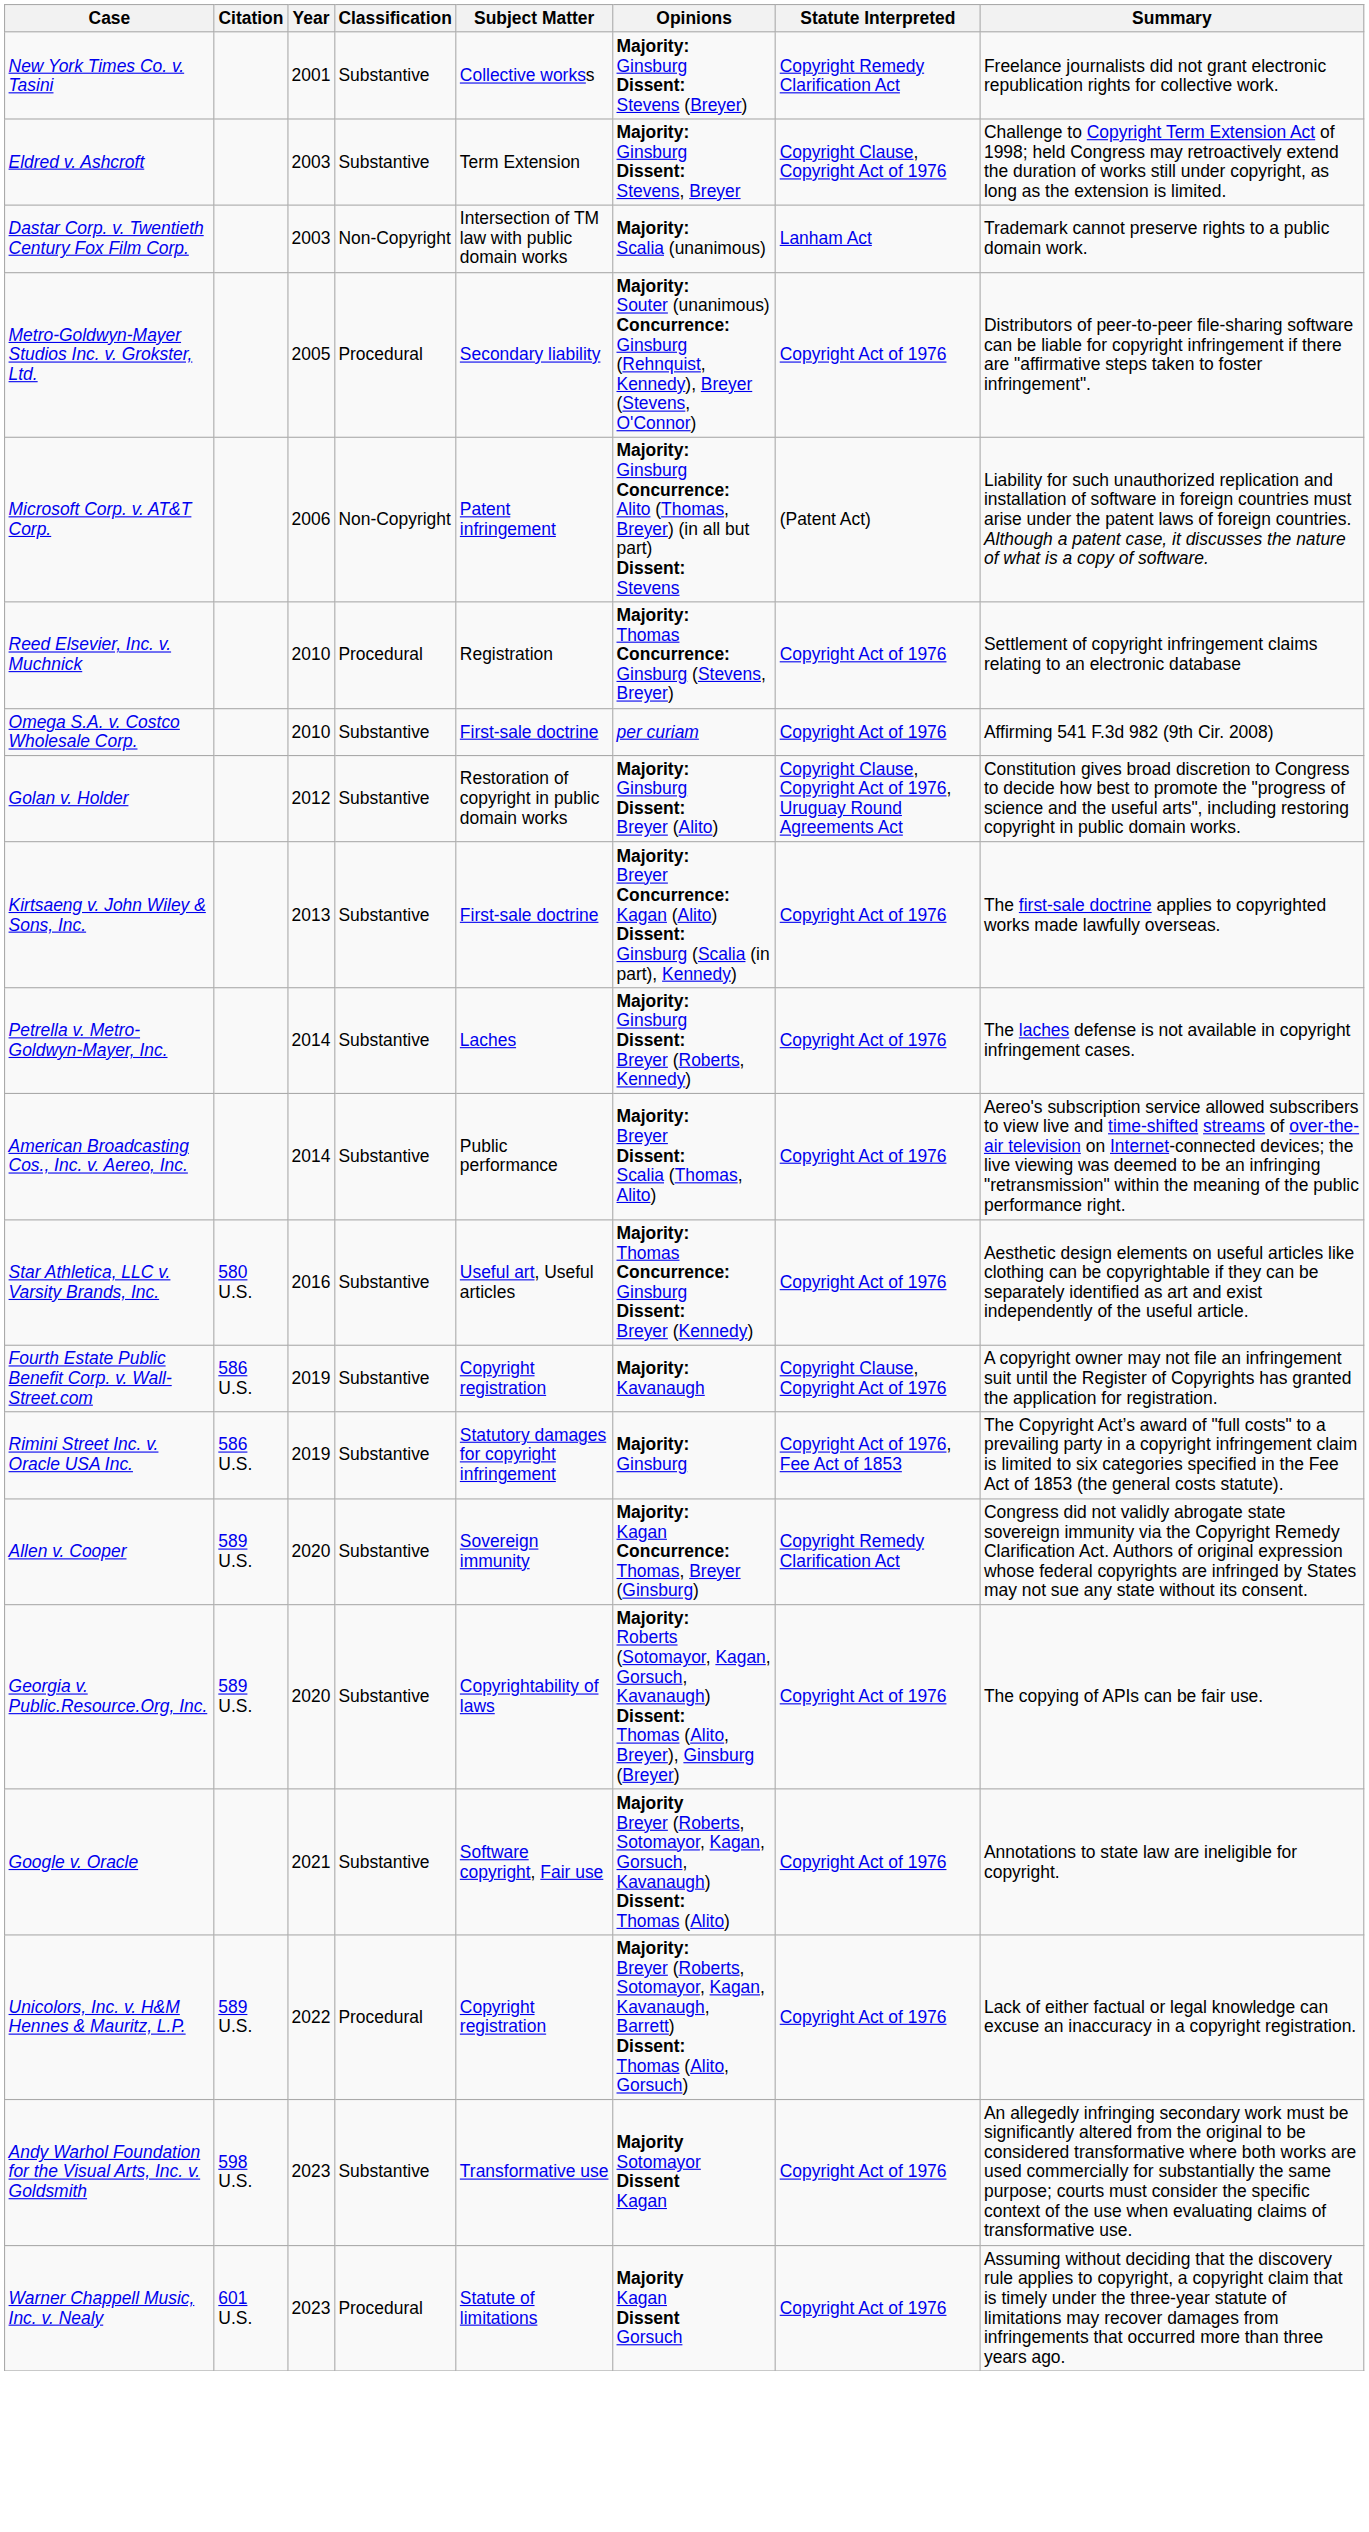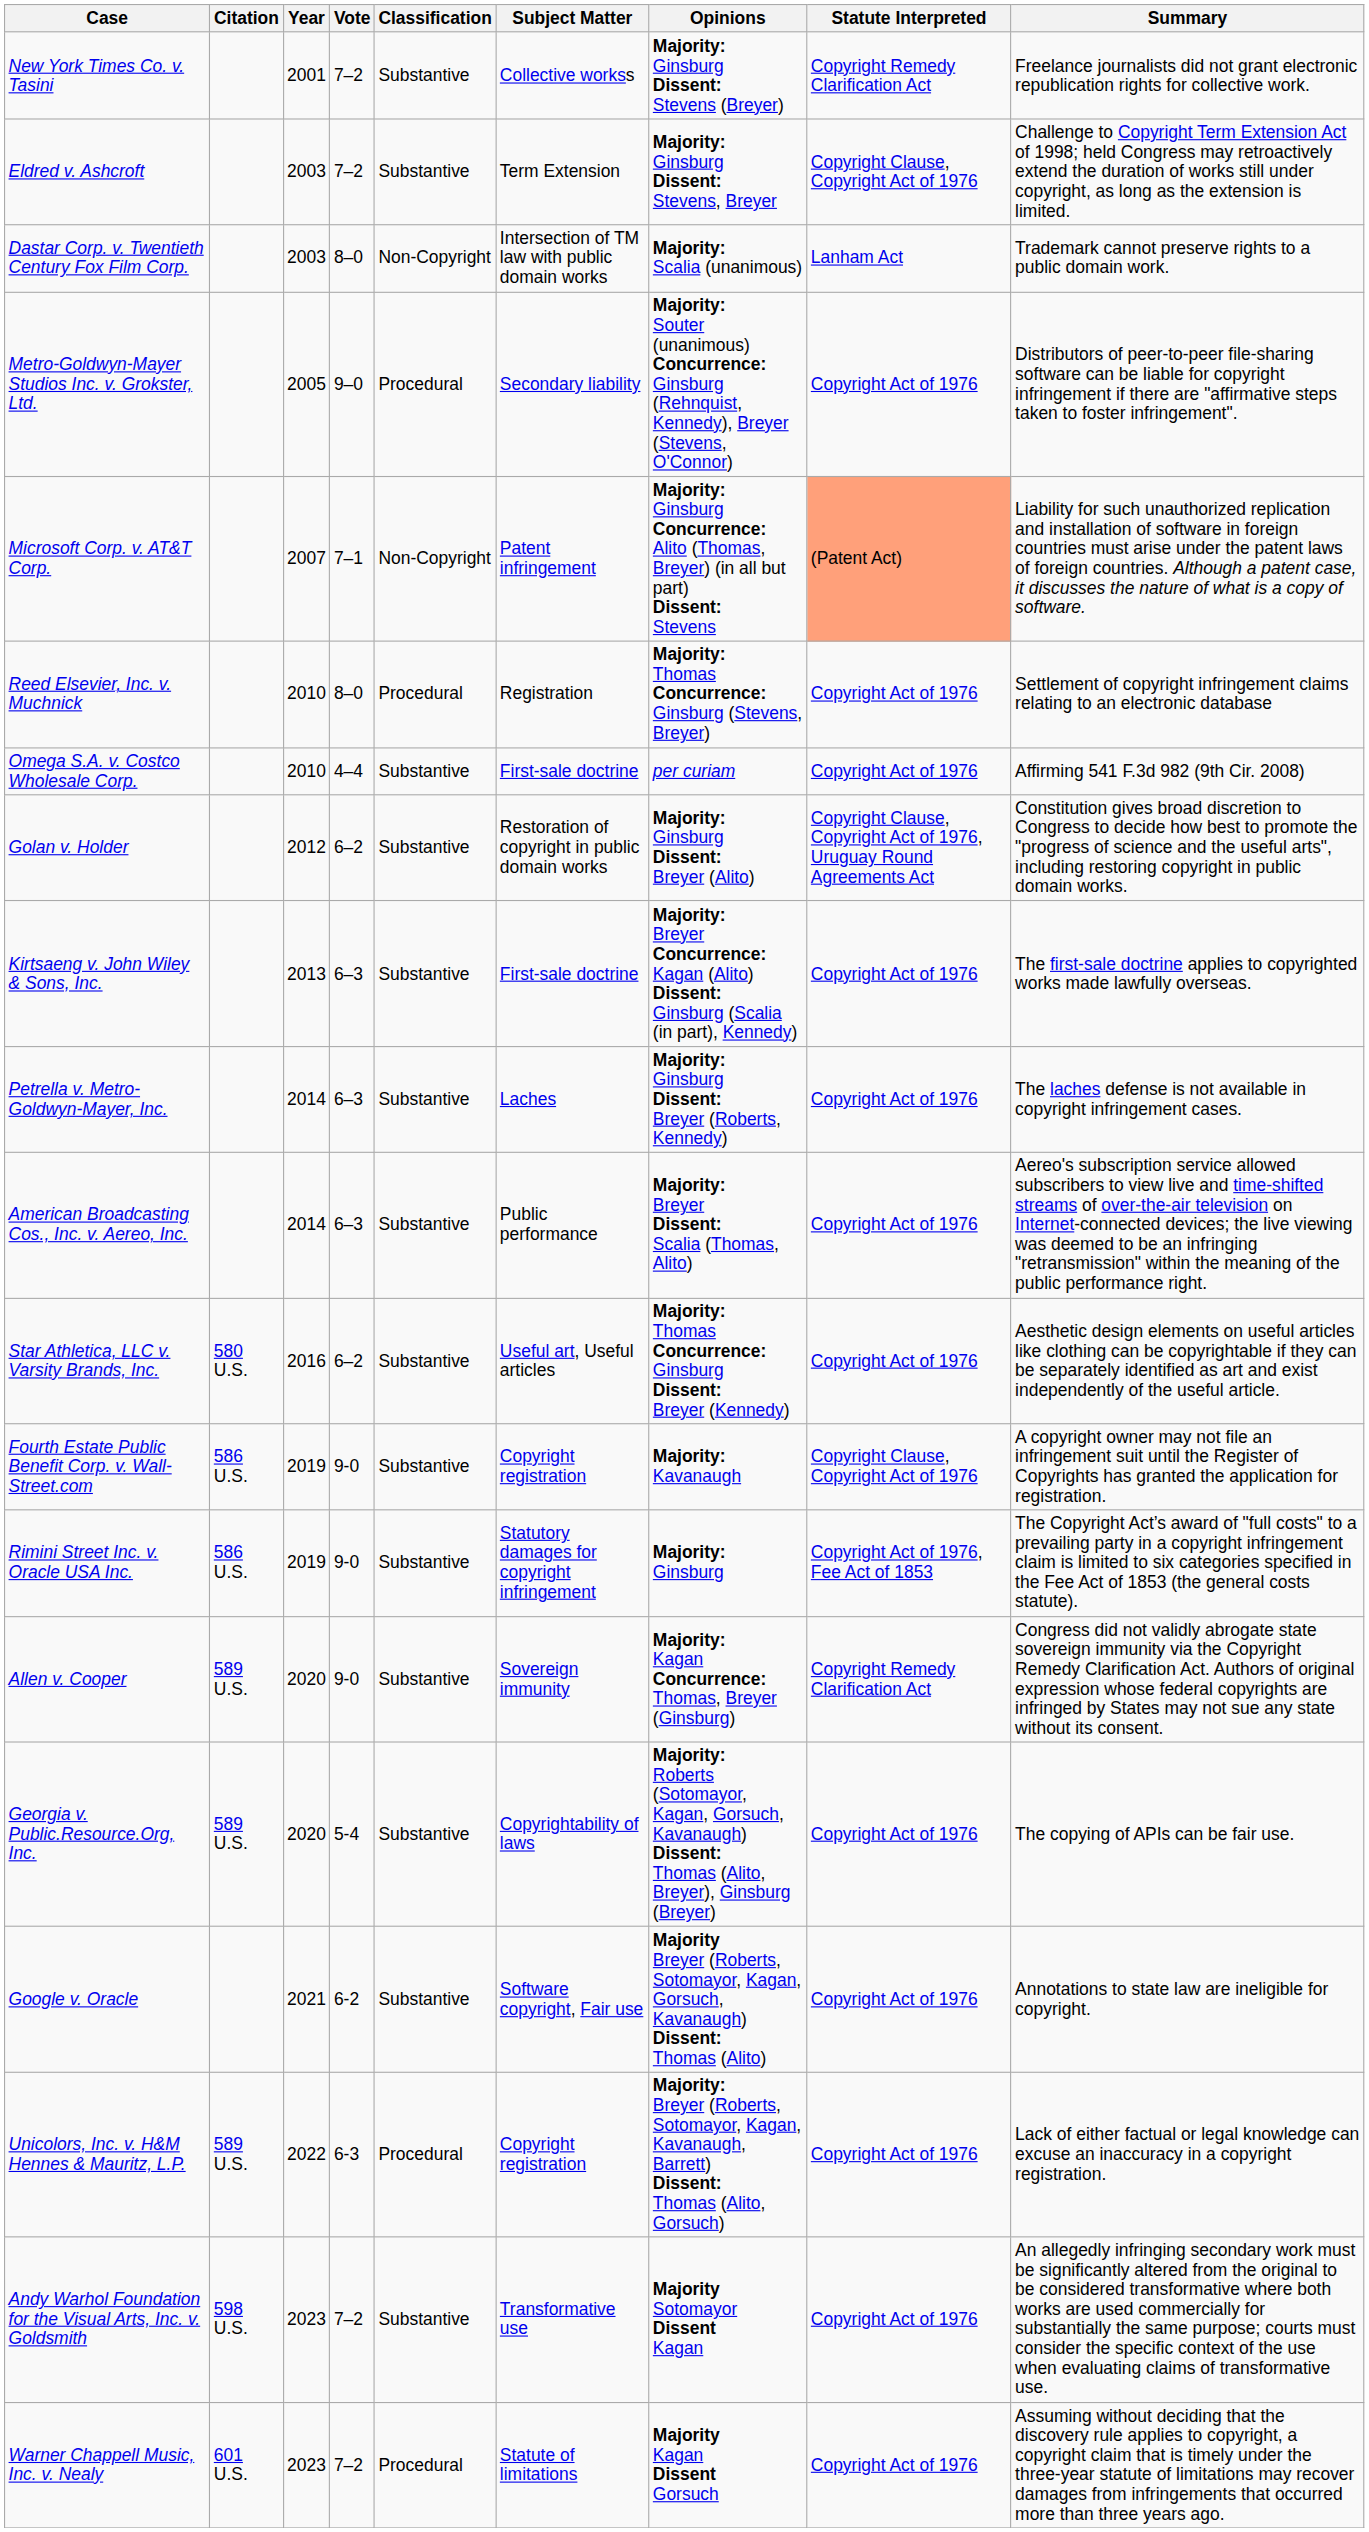 <table class="wikitable sortable" border="1">
 <tr>
 <th><strong>Case</strong></th>
 <th><strong>Citation</strong></th>
 <th><strong>Year</strong></th>
+<th><strong>Vote</strong></th>
 <th><strong>Classification</strong></th>
 <th class="unsortable"><strong>Subject Matter</strong></th>
 <th class="unsortable"><strong>Opinions</strong></th>
 <th class="unsortable" width="180"><strong>Statute Interpreted</strong></th>
 <th class="unsortable"><strong>Summary</strong></th>
 </tr>
 <tr>
 <td><em><a href='#'>New York Times Co. v. Tasini</a></em></td>
 <td></td>
 <td>2001</td>
+<td>7–2</td>
 <td>Substantive</td>
 <td><a href='#'>Collective works</a>s</td>
 <td><strong>Majority:</strong><br> <a href='#'>Ginsburg</a> <br> <strong>Dissent:</strong><br><a href='#'>Stevens</a> (<a href='#'>Breyer</a>)</td>
 <td><a href='#'>Copyright Remedy Clarification Act</a></td>
 <td>Freelance journalists did not grant electronic republication rights for collective work.</td>
 </tr>
 <tr>
 <td><em><a href='#'>Eldred v. Ashcroft</a></em></td>
 <td></td>
 <td>2003</td>
+<td>7–2</td>
 <td>Substantive</td>
 <td>Term Extension</td>
 <td><strong>Majority:</strong><br> <a href='#'>Ginsburg</a> <br> <strong>Dissent:</strong><br><a href='#'>Stevens</a>, <a href='#'>Breyer</a></td>
 <td><a href='#'>Copyright Clause</a>,<br><a href='#'>Copyright Act of 1976</a></td>
 <td>Challenge to <a href='#'>Copyright Term Extension Act</a> of 1998; held Congress may retroactively extend the duration of works still under copyright, as long as the extension is limited.</td>
 </tr>
 <tr>
 <td><em><a href='#'>Dastar Corp. v. Twentieth Century Fox Film Corp.</a></em></td>
 <td></td>
 <td>2003</td>
+<td>8–0</td>
 <td>Non-Copyright</td>
 <td>Intersection of TM law with public domain works</td>
 <td><strong>Majority:</strong><br> <a href='#'>Scalia</a> (unanimous)</td>
 <td><a href='#'>Lanham Act</a></td>
 <td>Trademark cannot preserve rights to a public domain work.</td>
 </tr>
 <tr>
 <td><em><a href='#'>Metro-Goldwyn-Mayer Studios Inc. v. Grokster, Ltd.</a></em></td>
 <td></td>
 <td>2005</td>
+<td>9–0</td>
 <td>Procedural</td>
 <td><a href='#'>Secondary liability</a></td>
 <td><strong>Majority:</strong><br> <a href='#'>Souter</a> (unanimous) <br> <strong>Concurrence:</strong><br><a href='#'>Ginsburg</a> (<a href='#'>Rehnquist</a>, <a href='#'>Kennedy</a>), <a href='#'>Breyer</a> (<a href='#'>Stevens</a>, <a href='#'>O'Connor</a>)</td>
 <td><a href='#'>Copyright Act of 1976</a></td>
 <td>Distributors of peer-to-peer file-sharing software can be liable for copyright infringement if there are "affirmative steps taken to foster infringement".</td>
 </tr>
 <tr>
 <td><em><a href='#'>Microsoft Corp. v. AT&T Corp.</a></em></td>
 <td></td>
-<td>2006</td>
+<td>2007</td>
+<td>7–1</td>
 <td>Non-Copyright</td>
 <td><a href='#'>Patent infringement</a></td>
 <td><strong>Majority:</strong><br> <a href='#'>Ginsburg</a><br> <strong>Concurrence:</strong><br><a href='#'>Alito</a> (<a href='#'>Thomas</a>, <a href='#'>Breyer</a>) (in all but part)<br><strong>Dissent:</strong><br> <a href='#'>Stevens</a></td>
-<td> (Patent Act)</td>
+<td style="background: lightsalmon;"> (Patent Act)</td>
 <td>Liability for such unauthorized replication and installation of software in foreign countries must arise under the patent laws of foreign countries. <em>Although a patent case, it discusses the nature of what is a copy of software.</em></td>
 </tr>
 <tr>
 <td><em><a href='#'>Reed Elsevier, Inc. v. Muchnick</a></em></td>
 <td></td>
 <td>2010</td>
+<td>8–0</td>
 <td>Procedural</td>
 <td>Registration</td>
 <td><strong>Majority:</strong><br> <a href='#'>Thomas</a> <br> <strong>Concurrence:</strong><br><a href='#'>Ginsburg</a> (<a href='#'>Stevens</a>, <a href='#'>Breyer</a>)</td>
 <td><a href='#'>Copyright Act of 1976</a></td>
 <td>Settlement of copyright infringement claims relating to an electronic database</td>
 </tr>
 <tr>
 <td><em><a href='#'>Omega S.A. v. Costco Wholesale Corp.</a></em></td>
 <td></td>
 <td>2010</td>
+<td>4–4</td>
 <td>Substantive</td>
 <td><a href='#'>First-sale doctrine</a></td>
 <td><a href='#'><em>per curiam</em></a></td>
 <td><a href='#'>Copyright Act of 1976</a></td>
 <td>Affirming 541 F.3d 982 (9th Cir. 2008)</td>
 </tr>
 <tr>
 <td><em><a href='#'>Golan v. Holder</a></em></td>
 <td></td>
 <td>2012</td>
+<td>6–2</td>
 <td>Substantive</td>
 <td>Restoration of copyright in public domain works</td>
 <td><strong>Majority:</strong><br> <a href='#'>Ginsburg</a> <br> <strong>Dissent:</strong><br><a href='#'>Breyer</a> (<a href='#'>Alito</a>)</td>
 <td><a href='#'>Copyright Clause</a>,<br><a href='#'>Copyright Act of 1976</a>,<br><a href='#'>Uruguay Round Agreements Act</a></td>
 <td>Constitution gives broad discretion to Congress to decide how best to promote the "progress of science and the useful arts", including restoring copyright in public domain works.</td>
 </tr>
 <tr>
 <td><em><a href='#'>Kirtsaeng v. John Wiley & Sons, Inc.</a></em></td>
 <td></td>
 <td>2013</td>
+<td>6–3</td>
 <td>Substantive</td>
 <td><a href='#'>First-sale doctrine</a></td>
 <td><strong>Majority:</strong><br> <a href='#'>Breyer</a><br> <strong>Concurrence:</strong><br> <a href='#'>Kagan</a> (<a href='#'>Alito</a>) <br> <strong>Dissent:</strong><br> <a href='#'>Ginsburg</a> (<a href='#'>Scalia</a> (in part), <a href='#'>Kennedy</a>)</td>
 <td><a href='#'>Copyright Act of 1976</a></td>
 <td>The <a href='#'>first-sale doctrine</a> applies to copyrighted works made lawfully overseas.</td>
 </tr>
 <tr>
 <td><em><a href='#'>Petrella v. Metro-Goldwyn-Mayer, Inc.</a></em></td>
 <td></td>
 <td>2014</td>
+<td>6–3</td>
 <td>Substantive</td>
 <td><a href='#'>Laches</a></td>
 <td><strong>Majority:</strong><br> <a href='#'>Ginsburg</a> <br> <strong>Dissent:</strong><br><a href='#'>Breyer</a> (<a href='#'>Roberts</a>, <a href='#'>Kennedy</a>) <br></td>
 <td><a href='#'>Copyright Act of 1976</a></td>
 <td>The <a href='#'>laches</a> defense is not available in copyright infringement cases.</td>
 </tr>
 <tr>
 <td><em><a href='#'>American Broadcasting Cos., Inc. v. Aereo, Inc.</a></em></td>
 <td></td>
 <td>2014</td>
+<td>6–3</td>
 <td>Substantive</td>
 <td>Public performance</td>
 <td><strong>Majority:</strong><br> <a href='#'>Breyer</a> <br> <strong>Dissent:</strong><br><a href='#'>Scalia</a> (<a href='#'>Thomas</a>, <a href='#'>Alito</a>) <br></td>
 <td><a href='#'>Copyright Act of 1976</a></td>
 <td>Aereo's subscription service allowed subscribers to view live and <a href='#'>time-shifted</a> <a href='#'>streams</a> of <a href='#'>over-the-air television</a> on <a href='#'>Internet</a>-connected devices; the live viewing was deemed to be an infringing "retransmission" within the meaning of the public performance right.</td>
 </tr>
 <tr>
 <td><em><a href='#'>Star Athletica, LLC v. Varsity Brands, Inc.</a></em></td>
 <td><a href='#'>580</a> U.S. </td>
 <td>2016</td>
+<td>6–2</td>
 <td>Substantive</td>
 <td><a href='#'>Useful art</a>, Useful articles</td>
 <td><strong>Majority:</strong><br> <a href='#'>Thomas</a><br> <strong>Concurrence:</strong><br><a href='#'>Ginsburg</a> <br> <strong>Dissent:</strong><br><a href='#'>Breyer</a> (<a href='#'>Kennedy</a>) <br></td>
 <td><a href='#'>Copyright Act of 1976</a></td>
 <td>Aesthetic design elements on useful articles like clothing can be copyrightable if they can be separately identified as art and exist independently of the useful article.</td>
 </tr>
 <tr>
 <td><em><a href='#'>Fourth Estate Public Benefit Corp. v. Wall-Street.com</a></em></td>
 <td><a href='#'>586</a> U.S. </td>
 <td>2019</td>
+<td>9-0</td>
 <td>Substantive</td>
 <td><a href='#'>Copyright registration</a></td>
 <td><strong>Majority:</strong><br> <a href='#'>Kavanaugh</a></td>
 <td><a href='#'>Copyright Clause</a>,<br><a href='#'>Copyright Act of 1976</a></td>
 <td>A copyright owner may not file an infringement suit until the Register of Copyrights has granted the application for registration.</td>
 </tr>
 <tr>
 <td><em><a href='#'>Rimini Street Inc. v. Oracle USA Inc.</a></em></td>
 <td><a href='#'>586</a> U.S. </td>
 <td>2019</td>
+<td>9-0</td>
 <td>Substantive</td>
 <td><a href='#'>Statutory damages for copyright infringement</a></td>
 <td><strong>Majority:</strong><br> <a href='#'>Ginsburg</a></td>
 <td><a href='#'>Copyright Act of 1976</a>, <a href='#'>Fee Act of 1853</a></td>
 <td>The Copyright Act’s award of "full costs" to a prevailing party in a copyright infringement claim is limited to six categories specified in the Fee Act of 1853 (the general costs statute).</td>
 </tr>
 <tr>
 <td><em><a href='#'>Allen v. Cooper</a></em></td>
 <td><a href='#'>589</a> U.S. </td>
 <td>2020</td>
+<td>9-0</td>
 <td>Substantive</td>
 <td><a href='#'>Sovereign immunity</a></td>
 <td><strong>Majority:</strong><br> <a href='#'>Kagan</a><br> <strong>Concurrence:</strong><br><a href='#'>Thomas</a>, <a href='#'>Breyer</a> (<a href='#'>Ginsburg</a>)</td>
 <td><a href='#'>Copyright Remedy Clarification Act</a></td>
 <td>Congress did not validly abrogate state sovereign immunity via the Copyright Remedy Clarification Act. Authors of original expression whose federal copyrights are infringed by States may not sue any state without its consent.</td>
 </tr>
 <tr>
 <td><em><a href='#'>Georgia v. Public.Resource.Org, Inc.</a></em></td>
 <td><a href='#'>589</a> U.S. </td>
 <td>2020</td>
+<td>5-4</td>
 <td>Substantive</td>
 <td><a href='#'>Copyrightability of laws</a></td>
 <td><strong>Majority:</strong><br> <a href='#'>Roberts</a> (<a href='#'>Sotomayor</a>, <a href='#'>Kagan</a>, <a href='#'>Gorsuch</a>, <a href='#'>Kavanaugh</a>)<br> <strong>Dissent:</strong><br><a href='#'>Thomas</a> (<a href='#'>Alito</a>, <a href='#'>Breyer</a>), <a href='#'>Ginsburg</a> (<a href='#'>Breyer</a>)</td>
 <td><a href='#'>Copyright Act of 1976</a></td>
 <td>The copying of APIs can be fair use.</td>
 </tr>
 <tr>
 <td><em><a href='#'>Google v. Oracle</a></em></td>
 <td></td>
 <td>2021</td>
+<td>6-2</td>
 <td>Substantive</td>
 <td><a href='#'>Software copyright</a>, <a href='#'>Fair use</a></td>
 <td><strong>Majority</strong><br> <a href='#'>Breyer</a> (<a href='#'>Roberts</a>, <a href='#'>Sotomayor</a>, <a href='#'>Kagan</a>, <a href='#'>Gorsuch</a>, <a href='#'>Kavanaugh</a>)<br><strong>Dissent:</strong><br>	<a href='#'>Thomas</a> (<a href='#'>Alito</a>)</td>
 <td><a href='#'>Copyright Act of 1976</a></td>
 <td>Annotations to state law are ineligible for copyright.</td>
 </tr>
 <tr>
 <td><em><a href='#'>Unicolors, Inc. v. H&M Hennes & Mauritz, L.P.</a></em></td>
 <td><a href='#'>589</a> U.S. </td>
 <td>2022</td>
+<td>6-3</td>
 <td>Procedural</td>
 <td><a href='#'>Copyright registration</a></td>
 <td><strong>Majority:</strong><br> <a href='#'>Breyer</a> (<a href='#'>Roberts</a>, <a href='#'>Sotomayor</a>, <a href='#'>Kagan</a>, <a href='#'>Kavanaugh</a>, <a href='#'>Barrett</a>)<br><strong>Dissent:</strong><br> <a href='#'>Thomas</a> (<a href='#'>Alito</a>, <a href='#'>Gorsuch</a>)</td>
 <td><a href='#'>Copyright Act of 1976</a></td>
 <td>Lack of either factual or legal knowledge can excuse an inaccuracy in a copyright registration.</td>
 </tr>
 <tr>
 <td><em><a href='#'>Andy Warhol Foundation for the Visual Arts, Inc. v. Goldsmith</a></em></td>
 <td><a href='#'>598</a> U.S. </td>
 <td>2023</td>
+<td>7–2</td>
 <td>Substantive</td>
 <td><a href='#'>Transformative use</a></td>
 <td><strong>Majority</strong><br><a href='#'>Sotomayor</a><br><strong>Dissent</strong><br><a href='#'>Kagan</a></td>
 <td><a href='#'>Copyright Act of 1976</a></td>
 <td>An allegedly infringing secondary work must be significantly altered from the original to be considered transformative where both works are used commercially for substantially the same purpose; courts must consider the specific context of the use when evaluating claims of transformative use.</td>
 </tr>
 <tr>
 <td><em><a href='#'>Warner Chappell Music, Inc. v. Nealy</a></em></td>
 <td><a href='#'>601</a> U.S. </td>
 <td>2023</td>
+<td>7–2</td>
 <td>Procedural</td>
 <td><a href='#'>Statute of limitations</a></td>
 <td><strong>Majority</strong><br><a href='#'>Kagan</a><br><strong>Dissent</strong><br><a href='#'>Gorsuch</a></td>
 <td><a href='#'>Copyright Act of 1976</a></td>
 <td>Assuming without deciding that the discovery rule applies to copyright, a copyright claim that is timely under the three-year statute of limitations may recover damages from infringements that occurred more than three years ago.</td>
 </tr>
 </table>
